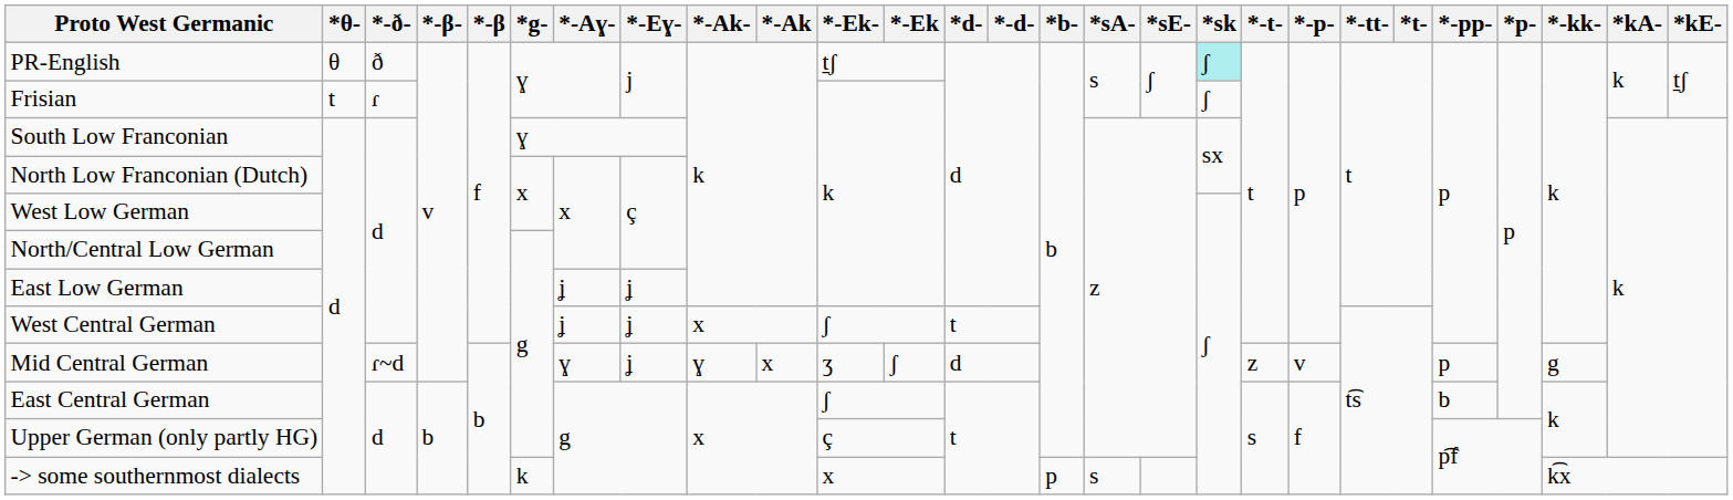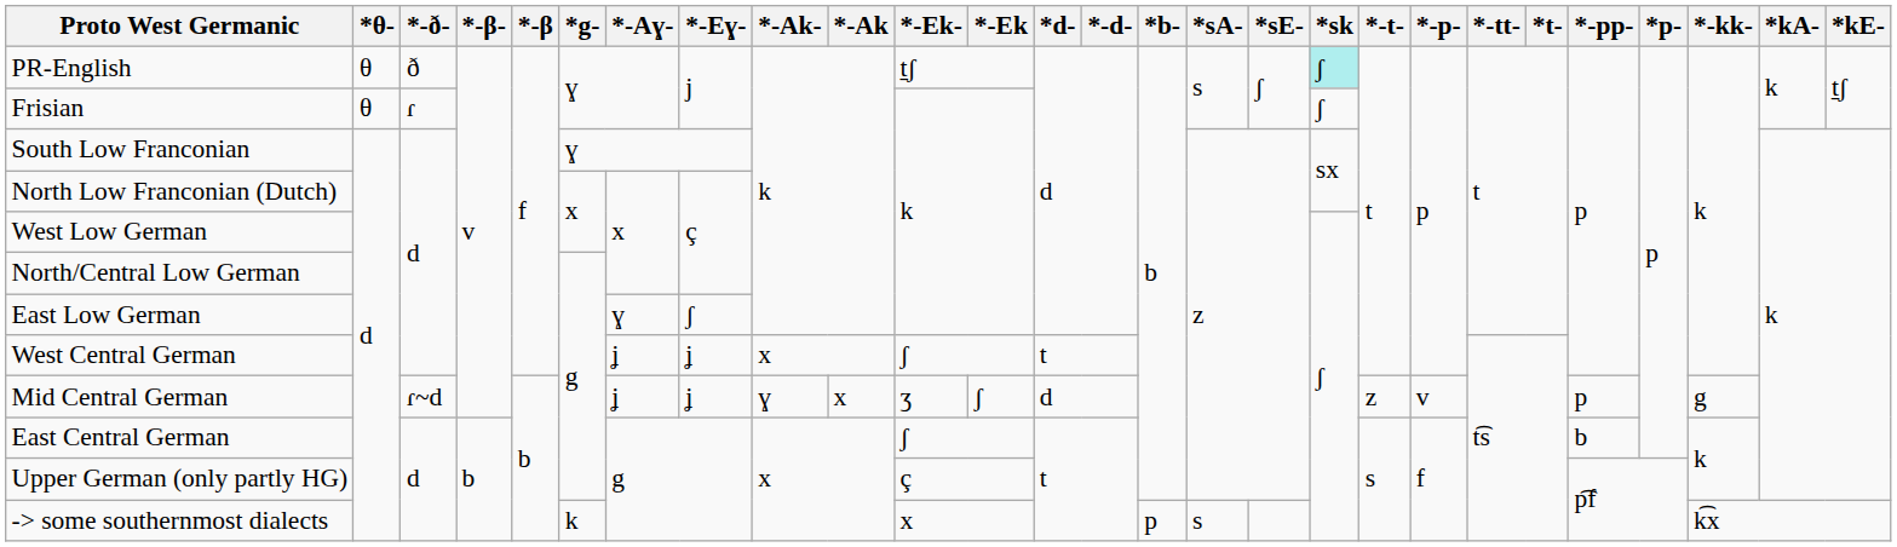 <table class="wikitable">
 <tr>
 <th>Proto West Germanic</th>
 <th>*θ-</th>
 <th>*-ð-</th>
 <th>*-β-</th>
 <th>*-β</th>
 <th>*g-</th>
 <th>*-Aɣ-</th>
 <th>*-Eɣ-</th>
 <th>*-Ak-</th>
 <th>*-Ak</th>
 <th>*-Ek-</th>
 <th>*-Ek</th>
 <th>*d-</th>
 <th>*-d-</th>
 <th>*b-</th>
 <th>*sA-</th>
 <th>*sE-</th>
 <th>*sk</th>
 <th>*-t-</th>
 <th>*-p-</th>
 <th>*-tt-</th>
 <th>*t-</th>
 <th>*-pp-</th>
 <th>*p-</th>
 <th>*-kk-</th>
 <th>*kA-</th>
 <th>*kE-</th>
 </tr>
 <tr>
 <td>PR-English</td>
 <td>θ</td>
 <td>ð</td>
 <td rowspan="9">v</td>
 <td rowspan="8">f</td>
 <td colspan="2" rowspan="2">ɣ</td>
 <td colspan="1" rowspan="2">j</td>
 <td colspan="2" rowspan="7">k</td>
 <td colspan="2">t̠ʃ</td>
 <td colspan="2" rowspan="7">d</td>
 <td rowspan="11">b</td>
 <td rowspan="2">s</td>
 <td rowspan="2">ʃ</td>
 <td style="background: paleturquoise;">ʃ</td>
 <td rowspan="8">t</td>
 <td rowspan="8">p</td>
 <td colspan="2" rowspan="7">t</td>
 <td rowspan="8">p</td>
 <td rowspan="10">p</td>
 <td rowspan="8">k</td>
 <td rowspan="2">k</td>
 <td rowspan="2">t̠ʃ</td>
 </tr>
 <tr>
 <td>Frisian</td>
-<td>t</td>
+<td>θ</td>
 <td>ɾ</td>
 <td colspan="2" rowspan="6">k</td>
 <td>ʃ</td>
 </tr>
 <tr>
 <td>South Low Franconian</td>
 <td rowspan="10">d</td>
 <td rowspan="6">d</td>
 <td colspan="3">ɣ</td>
 <td colspan="2" rowspan="9">z</td>
 <td rowspan="2">sx</td>
 <td colspan="2" rowspan="9">k</td>
 </tr>
 <tr>
 <td>North Low Franconian (Dutch)</td>
 <td rowspan="2">x</td>
 <td rowspan="3">x</td>
 <td rowspan="3">ç</td>
 </tr>
 <tr>
 <td>West Low German</td>
 <td rowspan="8">ʃ</td>
 </tr>
 <tr>
 <td>North/Central Low German</td>
 <td rowspan="6">g</td>
 </tr>
 <tr>
 <td>East Low German</td>
-<td>ʝ</td>
-<td>ʝ</td>
+<td>ɣ</td>
+<td>ʃ</td>
 </tr>
 <tr>
 <td>West Central German</td>
 <td>ʝ</td>
 <td>ʝ</td>
 <td colspan="2">x</td>
 <td colspan="2">ʃ</td>
 <td colspan="2">t</td>
 <td colspan="2" rowspan="5">t͡s</td>
 </tr>
 <tr>
 <td>Mid Central German</td>
 <td>ɾ~d</td>
 <td rowspan="4">b</td>
-<td>ɣ</td>
+<td>ʝ</td>
 <td>ʝ</td>
 <td>ɣ</td>
 <td>x</td>
 <td>ʒ</td>
 <td>ʃ</td>
 <td colspan="2">d</td>
 <td>z</td>
 <td>v</td>
 <td>p</td>
 <td>g</td>
 </tr>
 <tr>
 <td>East Central German</td>
 <td rowspan="3">d</td>
 <td rowspan="3">b</td>
 <td colspan="2" rowspan="3">g</td>
 <td colspan="2" rowspan="3">x</td>
 <td colspan="2">ʃ</td>
 <td colspan="2" rowspan="3">t</td>
 <td rowspan="3">s</td>
 <td rowspan="3">f</td>
 <td>b</td>
 <td rowspan="2">k</td>
 </tr>
 <tr>
 <td>Upper German (only partly HG)</td>
 <td colspan="2">ç</td>
 <td colspan="2" rowspan="2">p͡f</td>
 </tr>
 <tr>
 <td>-> some southernmost dialects</td>
 <td>k</td>
 <td colspan="2">x</td>
 <td>p</td>
 <td>s</td>
 <td></td>
 <td colspan="3">k͡x</td>
 </tr>
 </table>
